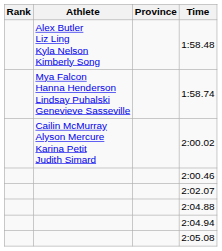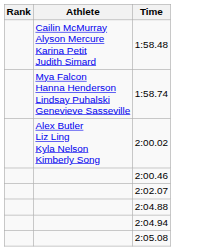 <table class="wikitable sortable" style="text-align:center">
 <tr>
 <th>Rank</th>
 <th>Athlete</th>
-<th>Province</th>
 <th>Time</th>
 </tr>
 <tr>
 <td></td>
-<td align=left><a href='#'>Alex Butler</a><br><a href='#'>Liz Ling</a><br><a href='#'>Kyla Nelson</a><br><a href='#'>Kimberly Song</a></td>
-<td style="text-align:left;"></td>
+<td align=left><a href='#'>Cailin McMurray</a><br><a href='#'>Alyson Mercure</a><br><a href='#'>Karina Petit</a><br><a href='#'>Judith Simard</a></td>
 <td>1:58.48</td>
 </tr>
 <tr>
 <td></td>
 <td align=left><a href='#'>Mya Falcon</a><br><a href='#'>Hanna Henderson</a><br><a href='#'>Lindsay Puhalski</a><br><a href='#'>Genevieve Sasseville</a></td>
-<td style="text-align:left;"></td>
 <td>1:58.74</td>
 </tr>
 <tr>
 <td></td>
-<td align=left><a href='#'>Cailin McMurray</a><br><a href='#'>Alyson Mercure</a><br><a href='#'>Karina Petit</a><br><a href='#'>Judith Simard</a></td>
-<td style="text-align:left;"></td>
+<td align=left><a href='#'>Alex Butler</a><br><a href='#'>Liz Ling</a><br><a href='#'>Kyla Nelson</a><br><a href='#'>Kimberly Song</a></td>
 <td>2:00.02</td>
 </tr>
 <tr>
 <td></td>
 <td align=left></td>
-<td style="text-align:left;"></td>
 <td>2:00.46</td>
 </tr>
 <tr>
 <td></td>
 <td align=left></td>
-<td style="text-align:left;"></td>
 <td>2:02.07</td>
 </tr>
 <tr>
 <td></td>
 <td align=left></td>
-<td style="text-align:left;"></td>
 <td>2:04.88</td>
 </tr>
 <tr>
 <td></td>
 <td align=left></td>
-<td style="text-align:left;"></td>
 <td>2:04.94</td>
 </tr>
 <tr>
 <td></td>
 <td align=left></td>
-<td style="text-align:left;"></td>
 <td>2:05.08</td>
 </tr>
 </table>
